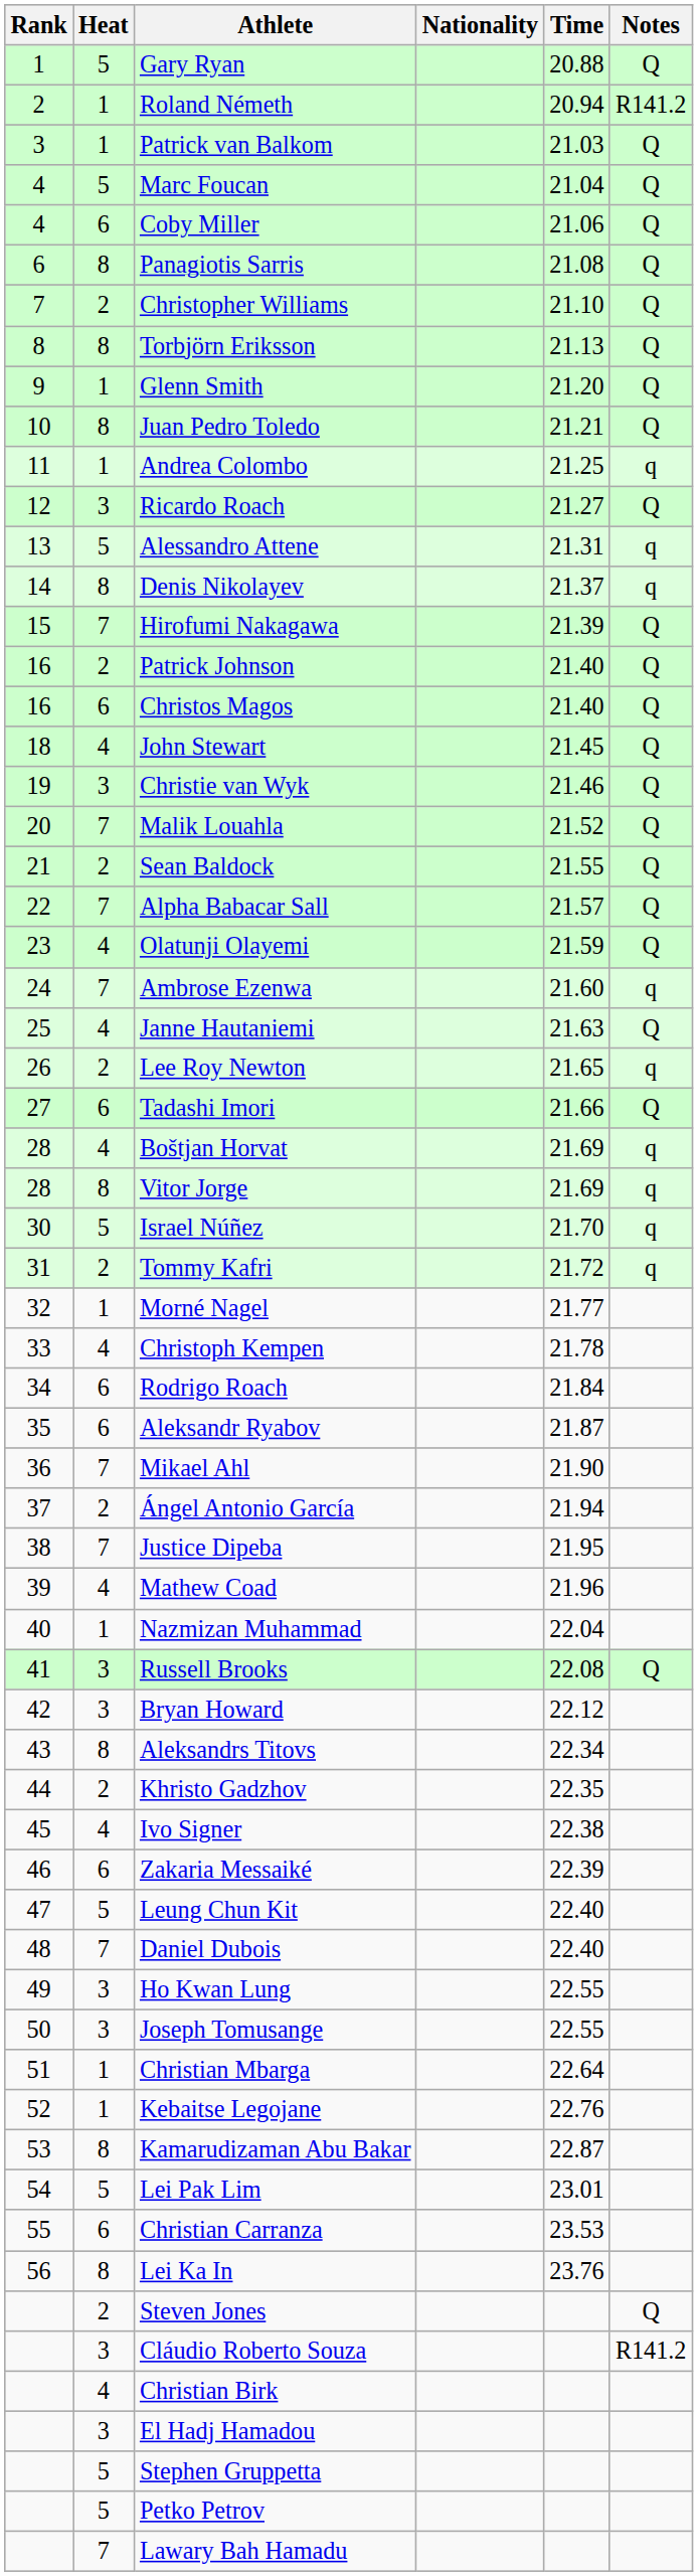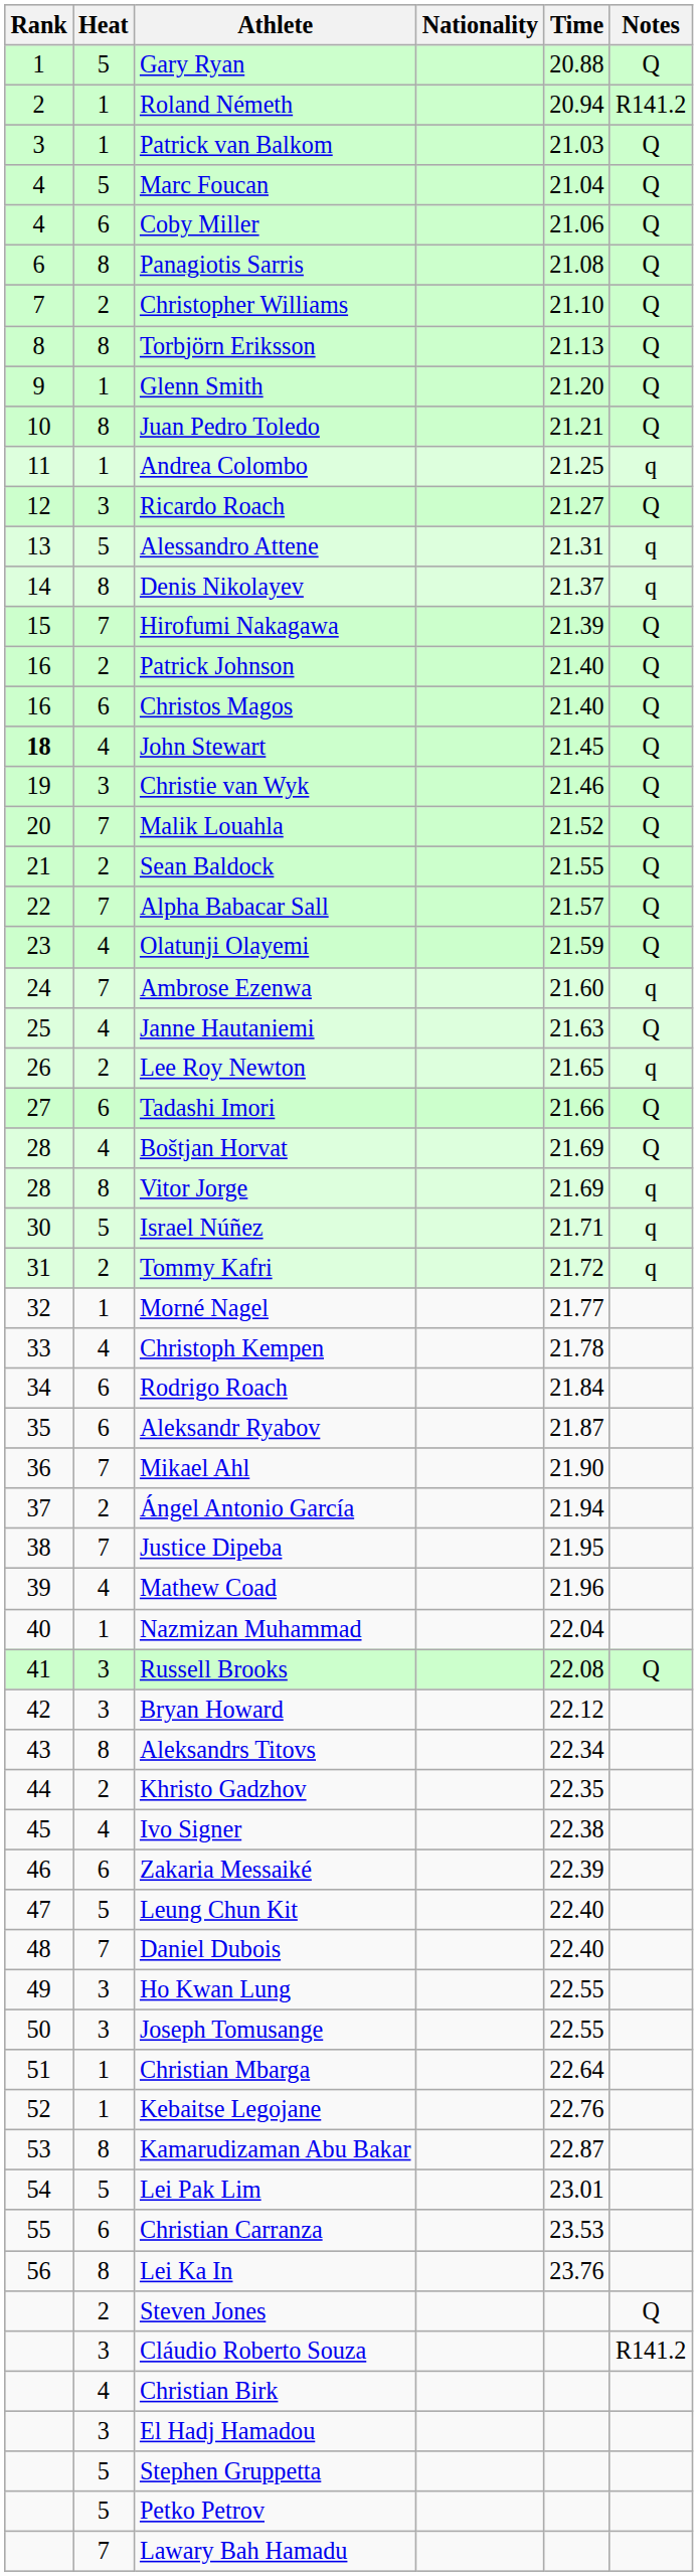 <table class="wikitable sortable" style="text-align:center;font-size:95%">
 <tr>
 <th>Rank</th>
 <th>Heat</th>
 <th>Athlete</th>
 <th>Nationality</th>
 <th>Time</th>
 <th>Notes</th>
 </tr>
 <tr bgcolor=ccffcc>
 <td>1</td>
 <td>5</td>
 <td align="left"><a href='#'>Gary Ryan</a></td>
 <td align=left></td>
 <td>20.88</td>
 <td>Q</td>
 </tr>
 <tr bgcolor=ccffcc>
 <td>2</td>
 <td>1</td>
 <td align="left"><a href='#'>Roland Németh</a></td>
 <td align=left></td>
 <td>20.94</td>
 <td>R141.2</td>
 </tr>
 <tr bgcolor=ccffcc>
 <td>3</td>
 <td>1</td>
 <td align="left"><a href='#'>Patrick van Balkom</a></td>
 <td align=left></td>
 <td>21.03</td>
 <td>Q</td>
 </tr>
 <tr bgcolor=ccffcc>
 <td>4</td>
 <td>5</td>
 <td align="left"><a href='#'>Marc Foucan</a></td>
 <td align=left></td>
 <td>21.04</td>
 <td>Q</td>
 </tr>
 <tr bgcolor=ccffcc>
 <td>4</td>
 <td>6</td>
 <td align="left"><a href='#'>Coby Miller</a></td>
 <td align=left></td>
 <td>21.06</td>
 <td>Q</td>
 </tr>
 <tr bgcolor=ccffcc>
 <td>6</td>
 <td>8</td>
 <td align="left"><a href='#'>Panagiotis Sarris</a></td>
 <td align=left></td>
 <td>21.08</td>
 <td>Q</td>
 </tr>
 <tr bgcolor=ccffcc>
 <td>7</td>
 <td>2</td>
 <td align="left"><a href='#'>Christopher Williams</a></td>
 <td align=left></td>
 <td>21.10</td>
 <td>Q</td>
 </tr>
 <tr bgcolor=ccffcc>
 <td>8</td>
 <td>8</td>
 <td align="left"><a href='#'>Torbjörn Eriksson</a></td>
 <td align=left></td>
 <td>21.13</td>
 <td>Q</td>
 </tr>
 <tr bgcolor=ccffcc>
 <td>9</td>
 <td>1</td>
 <td align="left"><a href='#'>Glenn Smith</a></td>
 <td align=left></td>
 <td>21.20</td>
 <td>Q</td>
 </tr>
 <tr bgcolor=ccffcc>
 <td>10</td>
 <td>8</td>
 <td align="left"><a href='#'>Juan Pedro Toledo</a></td>
 <td align=left></td>
 <td>21.21</td>
 <td>Q</td>
 </tr>
 <tr bgcolor=ddffdd>
 <td>11</td>
 <td>1</td>
 <td align="left"><a href='#'>Andrea Colombo</a></td>
 <td align=left></td>
 <td>21.25</td>
 <td>q</td>
 </tr>
 <tr bgcolor=ccffcc>
 <td>12</td>
 <td>3</td>
 <td align="left"><a href='#'>Ricardo Roach</a></td>
 <td align=left></td>
 <td>21.27</td>
 <td>Q</td>
 </tr>
 <tr bgcolor=ddffdd>
 <td>13</td>
 <td>5</td>
 <td align="left"><a href='#'>Alessandro Attene</a></td>
 <td align=left></td>
 <td>21.31</td>
 <td>q</td>
 </tr>
 <tr bgcolor=ddffdd>
 <td>14</td>
 <td>8</td>
 <td align="left"><a href='#'>Denis Nikolayev</a></td>
 <td align=left></td>
 <td>21.37</td>
 <td>q</td>
 </tr>
 <tr bgcolor=ccffcc>
 <td>15</td>
 <td>7</td>
 <td align="left"><a href='#'>Hirofumi Nakagawa</a></td>
 <td align=left></td>
 <td>21.39</td>
 <td>Q</td>
 </tr>
 <tr bgcolor=ccffcc>
 <td>16</td>
 <td>2</td>
 <td align="left"><a href='#'>Patrick Johnson</a></td>
 <td align=left></td>
 <td>21.40</td>
 <td>Q</td>
 </tr>
 <tr bgcolor=ccffcc>
 <td>16</td>
 <td>6</td>
 <td align="left"><a href='#'>Christos Magos</a></td>
 <td align=left></td>
 <td>21.40</td>
 <td>Q</td>
 </tr>
 <tr bgcolor=ccffcc>
-<td>18</td>
+<td><strong>18</strong></td>
 <td>4</td>
 <td align="left"><a href='#'>John Stewart</a></td>
 <td align=left></td>
 <td>21.45</td>
 <td>Q</td>
 </tr>
 <tr bgcolor=ccffcc>
 <td>19</td>
 <td>3</td>
 <td align="left"><a href='#'>Christie van Wyk</a></td>
 <td align=left></td>
 <td>21.46</td>
 <td>Q</td>
 </tr>
 <tr bgcolor=ccffcc>
 <td>20</td>
 <td>7</td>
 <td align="left"><a href='#'>Malik Louahla</a></td>
 <td align=left></td>
 <td>21.52</td>
 <td>Q</td>
 </tr>
 <tr bgcolor=ccffcc>
 <td>21</td>
 <td>2</td>
 <td align="left"><a href='#'>Sean Baldock</a></td>
 <td align=left></td>
 <td>21.55</td>
 <td>Q</td>
 </tr>
 <tr bgcolor=ccffcc>
 <td>22</td>
 <td>7</td>
 <td align="left"><a href='#'>Alpha Babacar Sall</a></td>
 <td align=left></td>
 <td>21.57</td>
 <td>Q</td>
 </tr>
 <tr bgcolor=ccffcc>
 <td>23</td>
 <td>4</td>
 <td align="left"><a href='#'>Olatunji Olayemi</a></td>
 <td align=left></td>
 <td>21.59</td>
 <td>Q</td>
 </tr>
 <tr bgcolor=ddffdd>
 <td>24</td>
 <td>7</td>
 <td align="left"><a href='#'>Ambrose Ezenwa</a></td>
 <td align=left></td>
 <td>21.60</td>
 <td>q</td>
 </tr>
 <tr bgcolor=ddffdd>
 <td>25</td>
 <td>4</td>
 <td align="left"><a href='#'>Janne Hautaniemi</a></td>
 <td align=left></td>
 <td>21.63</td>
 <td>Q</td>
 </tr>
 <tr bgcolor=ddffdd>
 <td>26</td>
 <td>2</td>
 <td align="left"><a href='#'>Lee Roy Newton</a></td>
 <td align=left></td>
 <td>21.65</td>
 <td>q</td>
 </tr>
 <tr bgcolor=ccffcc>
 <td>27</td>
 <td>6</td>
 <td align="left"><a href='#'>Tadashi Imori</a></td>
 <td align=left></td>
 <td>21.66</td>
 <td>Q</td>
 </tr>
 <tr bgcolor=ddffdd>
 <td>28</td>
 <td>4</td>
 <td align="left"><a href='#'>Boštjan Horvat</a></td>
 <td align=left></td>
 <td>21.69</td>
-<td>q</td>
+<td>Q</td>
 </tr>
 <tr bgcolor=ddffdd>
 <td>28</td>
 <td>8</td>
 <td align="left"><a href='#'>Vitor Jorge</a></td>
 <td align=left></td>
 <td>21.69</td>
 <td>q</td>
 </tr>
 <tr bgcolor=ddffdd>
 <td>30</td>
 <td>5</td>
 <td align="left"><a href='#'>Israel Núñez</a></td>
 <td align=left></td>
-<td>21.70</td>
+<td>21.71</td>
 <td>q</td>
 </tr>
 <tr bgcolor=ddffdd>
 <td>31</td>
 <td>2</td>
 <td align="left"><a href='#'>Tommy Kafri</a></td>
 <td align=left></td>
 <td>21.72</td>
 <td>q</td>
 </tr>
 <tr>
 <td>32</td>
 <td>1</td>
 <td align="left"><a href='#'>Morné Nagel</a></td>
 <td align=left></td>
 <td>21.77</td>
 <td></td>
 </tr>
 <tr>
 <td>33</td>
 <td>4</td>
 <td align="left"><a href='#'>Christoph Kempen</a></td>
 <td align=left></td>
 <td>21.78</td>
 <td></td>
 </tr>
 <tr>
 <td>34</td>
 <td>6</td>
 <td align="left"><a href='#'>Rodrigo Roach</a></td>
 <td align=left></td>
 <td>21.84</td>
 <td></td>
 </tr>
 <tr>
 <td>35</td>
 <td>6</td>
 <td align="left"><a href='#'>Aleksandr Ryabov</a></td>
 <td align=left></td>
 <td>21.87</td>
 <td></td>
 </tr>
 <tr>
 <td>36</td>
 <td>7</td>
 <td align="left"><a href='#'>Mikael Ahl</a></td>
 <td align=left></td>
 <td>21.90</td>
 <td></td>
 </tr>
 <tr>
 <td>37</td>
 <td>2</td>
 <td align="left"><a href='#'>Ángel Antonio García</a></td>
 <td align=left></td>
 <td>21.94</td>
 <td></td>
 </tr>
 <tr>
 <td>38</td>
 <td>7</td>
 <td align="left"><a href='#'>Justice Dipeba</a></td>
 <td align=left></td>
 <td>21.95</td>
 <td></td>
 </tr>
 <tr>
 <td>39</td>
 <td>4</td>
 <td align="left"><a href='#'>Mathew Coad</a></td>
 <td align=left></td>
 <td>21.96</td>
 <td></td>
 </tr>
 <tr>
 <td>40</td>
 <td>1</td>
 <td align="left"><a href='#'>Nazmizan Muhammad</a></td>
 <td align=left></td>
 <td>22.04</td>
 <td></td>
 </tr>
 <tr bgcolor=ccffcc>
 <td>41</td>
 <td>3</td>
 <td align="left"><a href='#'>Russell Brooks</a></td>
 <td align=left></td>
 <td>22.08</td>
 <td>Q</td>
 </tr>
 <tr>
 <td>42</td>
 <td>3</td>
 <td align="left"><a href='#'>Bryan Howard</a></td>
 <td align=left></td>
 <td>22.12</td>
 <td></td>
 </tr>
 <tr>
 <td>43</td>
 <td>8</td>
 <td align="left"><a href='#'>Aleksandrs Titovs</a></td>
 <td align=left></td>
 <td>22.34</td>
 <td></td>
 </tr>
 <tr>
 <td>44</td>
 <td>2</td>
 <td align="left"><a href='#'>Khristo Gadzhov</a></td>
 <td align=left></td>
 <td>22.35</td>
 <td></td>
 </tr>
 <tr>
 <td>45</td>
 <td>4</td>
 <td align="left"><a href='#'>Ivo Signer</a></td>
 <td align=left></td>
 <td>22.38</td>
 <td></td>
 </tr>
 <tr>
 <td>46</td>
 <td>6</td>
 <td align="left"><a href='#'>Zakaria Messaiké</a></td>
 <td align=left></td>
 <td>22.39</td>
 <td></td>
 </tr>
 <tr>
 <td>47</td>
 <td>5</td>
 <td align="left"><a href='#'>Leung Chun Kit</a></td>
 <td align=left></td>
 <td>22.40</td>
 <td></td>
 </tr>
 <tr>
 <td>48</td>
 <td>7</td>
 <td align="left"><a href='#'>Daniel Dubois</a></td>
 <td align=left></td>
 <td>22.40</td>
 <td></td>
 </tr>
 <tr>
 <td>49</td>
 <td>3</td>
 <td align="left"><a href='#'>Ho Kwan Lung</a></td>
 <td align=left></td>
 <td>22.55</td>
 <td></td>
 </tr>
 <tr>
 <td>50</td>
 <td>3</td>
 <td align="left"><a href='#'>Joseph Tomusange</a></td>
 <td align=left></td>
 <td>22.55</td>
 <td></td>
 </tr>
 <tr>
 <td>51</td>
 <td>1</td>
 <td align="left"><a href='#'>Christian Mbarga</a></td>
 <td align=left></td>
 <td>22.64</td>
 <td></td>
 </tr>
 <tr>
 <td>52</td>
 <td>1</td>
 <td align="left"><a href='#'>Kebaitse Legojane</a></td>
 <td align=left></td>
 <td>22.76</td>
 <td></td>
 </tr>
 <tr>
 <td>53</td>
 <td>8</td>
 <td align="left"><a href='#'>Kamarudizaman Abu Bakar</a></td>
 <td align=left></td>
 <td>22.87</td>
 <td></td>
 </tr>
 <tr>
 <td>54</td>
 <td>5</td>
 <td align="left"><a href='#'>Lei Pak Lim</a></td>
 <td align=left></td>
 <td>23.01</td>
 <td></td>
 </tr>
 <tr>
 <td>55</td>
 <td>6</td>
 <td align="left"><a href='#'>Christian Carranza</a></td>
 <td align=left></td>
 <td>23.53</td>
 <td></td>
 </tr>
 <tr>
 <td>56</td>
 <td>8</td>
 <td align="left"><a href='#'>Lei Ka In</a></td>
 <td align=left></td>
 <td>23.76</td>
 <td></td>
 </tr>
 <tr>
 <td></td>
 <td>2</td>
 <td align="left"><a href='#'>Steven Jones</a></td>
 <td align=left></td>
 <td></td>
 <td>Q</td>
 </tr>
 <tr>
 <td></td>
 <td>3</td>
 <td align="left"><a href='#'>Cláudio Roberto Souza</a></td>
 <td align=left></td>
 <td></td>
 <td>R141.2</td>
 </tr>
 <tr>
 <td></td>
 <td>4</td>
 <td align="left"><a href='#'>Christian Birk</a></td>
 <td align=left></td>
 <td></td>
 <td></td>
 </tr>
 <tr>
 <td></td>
 <td>3</td>
 <td align="left"><a href='#'>El Hadj Hamadou</a></td>
 <td align=left></td>
 <td></td>
 <td></td>
 </tr>
 <tr>
 <td></td>
 <td>5</td>
 <td align="left"><a href='#'>Stephen Gruppetta</a></td>
 <td align=left></td>
 <td></td>
 <td></td>
 </tr>
 <tr>
 <td></td>
 <td>5</td>
 <td align="left"><a href='#'>Petko Petrov</a></td>
 <td align=left></td>
 <td></td>
 <td></td>
 </tr>
 <tr>
 <td></td>
 <td>7</td>
 <td align="left"><a href='#'>Lawary Bah Hamadu</a></td>
 <td align=left></td>
 <td></td>
 <td></td>
 </tr>
 </table>
